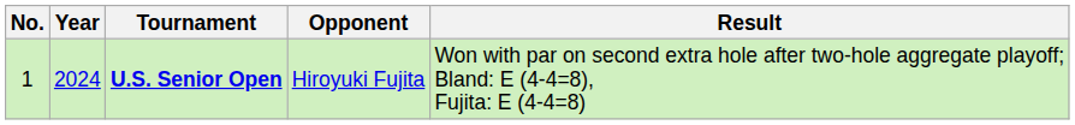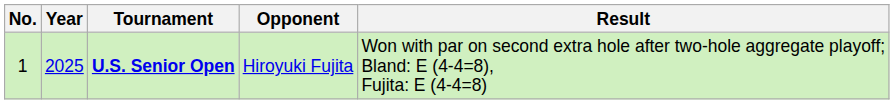 <table class="wikitable" style="font-size:95%;">
 <tr>
 <th>No.</th>
 <th>Year</th>
 <th>Tournament</th>
 <th>Opponent</th>
 <th>Result</th>
 </tr>
 <tr style="background:#D0F0C0;">
 <td align=center>1</td>
-<td><a href='#'>2024</a></td>
+<td><a href='#'>2025</a></td>
 <td><strong><a href='#'>U.S. Senior Open</a></strong></td>
 <td> <a href='#'>Hiroyuki Fujita</a></td>
 <td>Won with par on second extra hole after two-hole aggregate playoff;<br>Bland: E (4-4=8),<br>Fujita: E (4-4=8)</td>
 </tr>
 </table>
